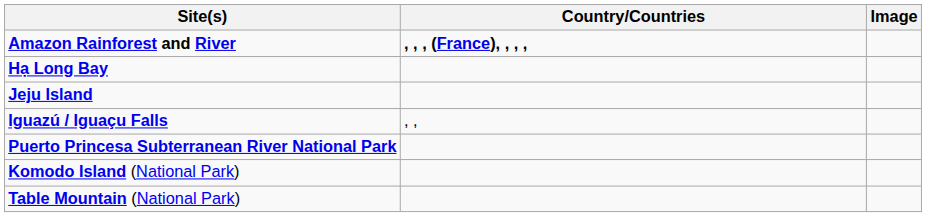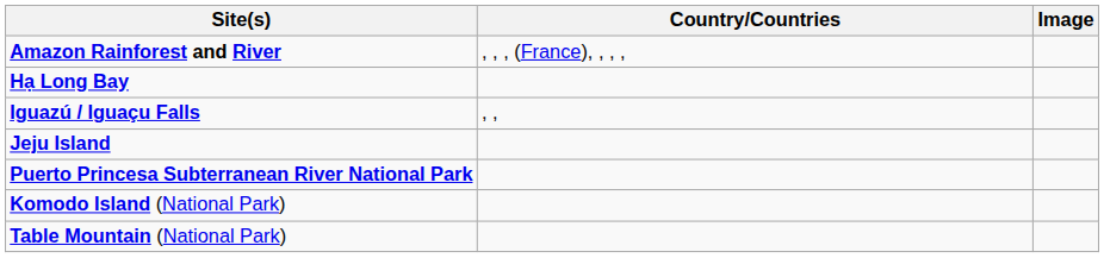 <table class="wikitable sortable">
 <tr>
 <th>Site(s)</th>
 <th width=450px>Country/Countries</th>
 <th>Image</th>
 </tr>
 <tr>
 <td><strong><a href='#'>Amazon Rainforest</a> and <a href='#'>River</a></strong></td>
-<td><strong>,  , , <em></em> (<a href='#'>France</a>), , , , </strong></td>
+<td>,  , , <em></em> (<a href='#'>France</a>), , , , </td>
 <td></td>
 </tr>
 <tr>
 <td><strong><a href='#'>Hạ Long Bay</a></strong></td>
 <td></td>
 <td></td>
 </tr>
 <tr>
-<td><strong><a href='#'>Jeju Island</a></strong></td>
-<td></td>
+<td><strong><a href='#'>Iguazú / Iguaçu Falls</a></strong></td>
+<td>, ,</td>
 <td></td>
 </tr>
 <tr>
-<td><strong><a href='#'>Iguazú / Iguaçu Falls</a></strong></td>
-<td>, ,</td>
+<td><strong><a href='#'>Jeju Island</a></strong></td>
+<td></td>
 <td></td>
 </tr>
 <tr>
 <td><strong><a href='#'>Puerto Princesa Subterranean River National Park</a></strong></td>
 <td></td>
 <td></td>
 </tr>
 <tr>
 <td><strong><a href='#'>Komodo Island</a></strong> (<a href='#'>National Park</a>)</td>
 <td></td>
 <td></td>
 </tr>
 <tr>
 <td><strong><a href='#'>Table Mountain</a></strong> (<a href='#'>National Park</a>)</td>
 <td></td>
 <td></td>
 </tr>
 </table>
